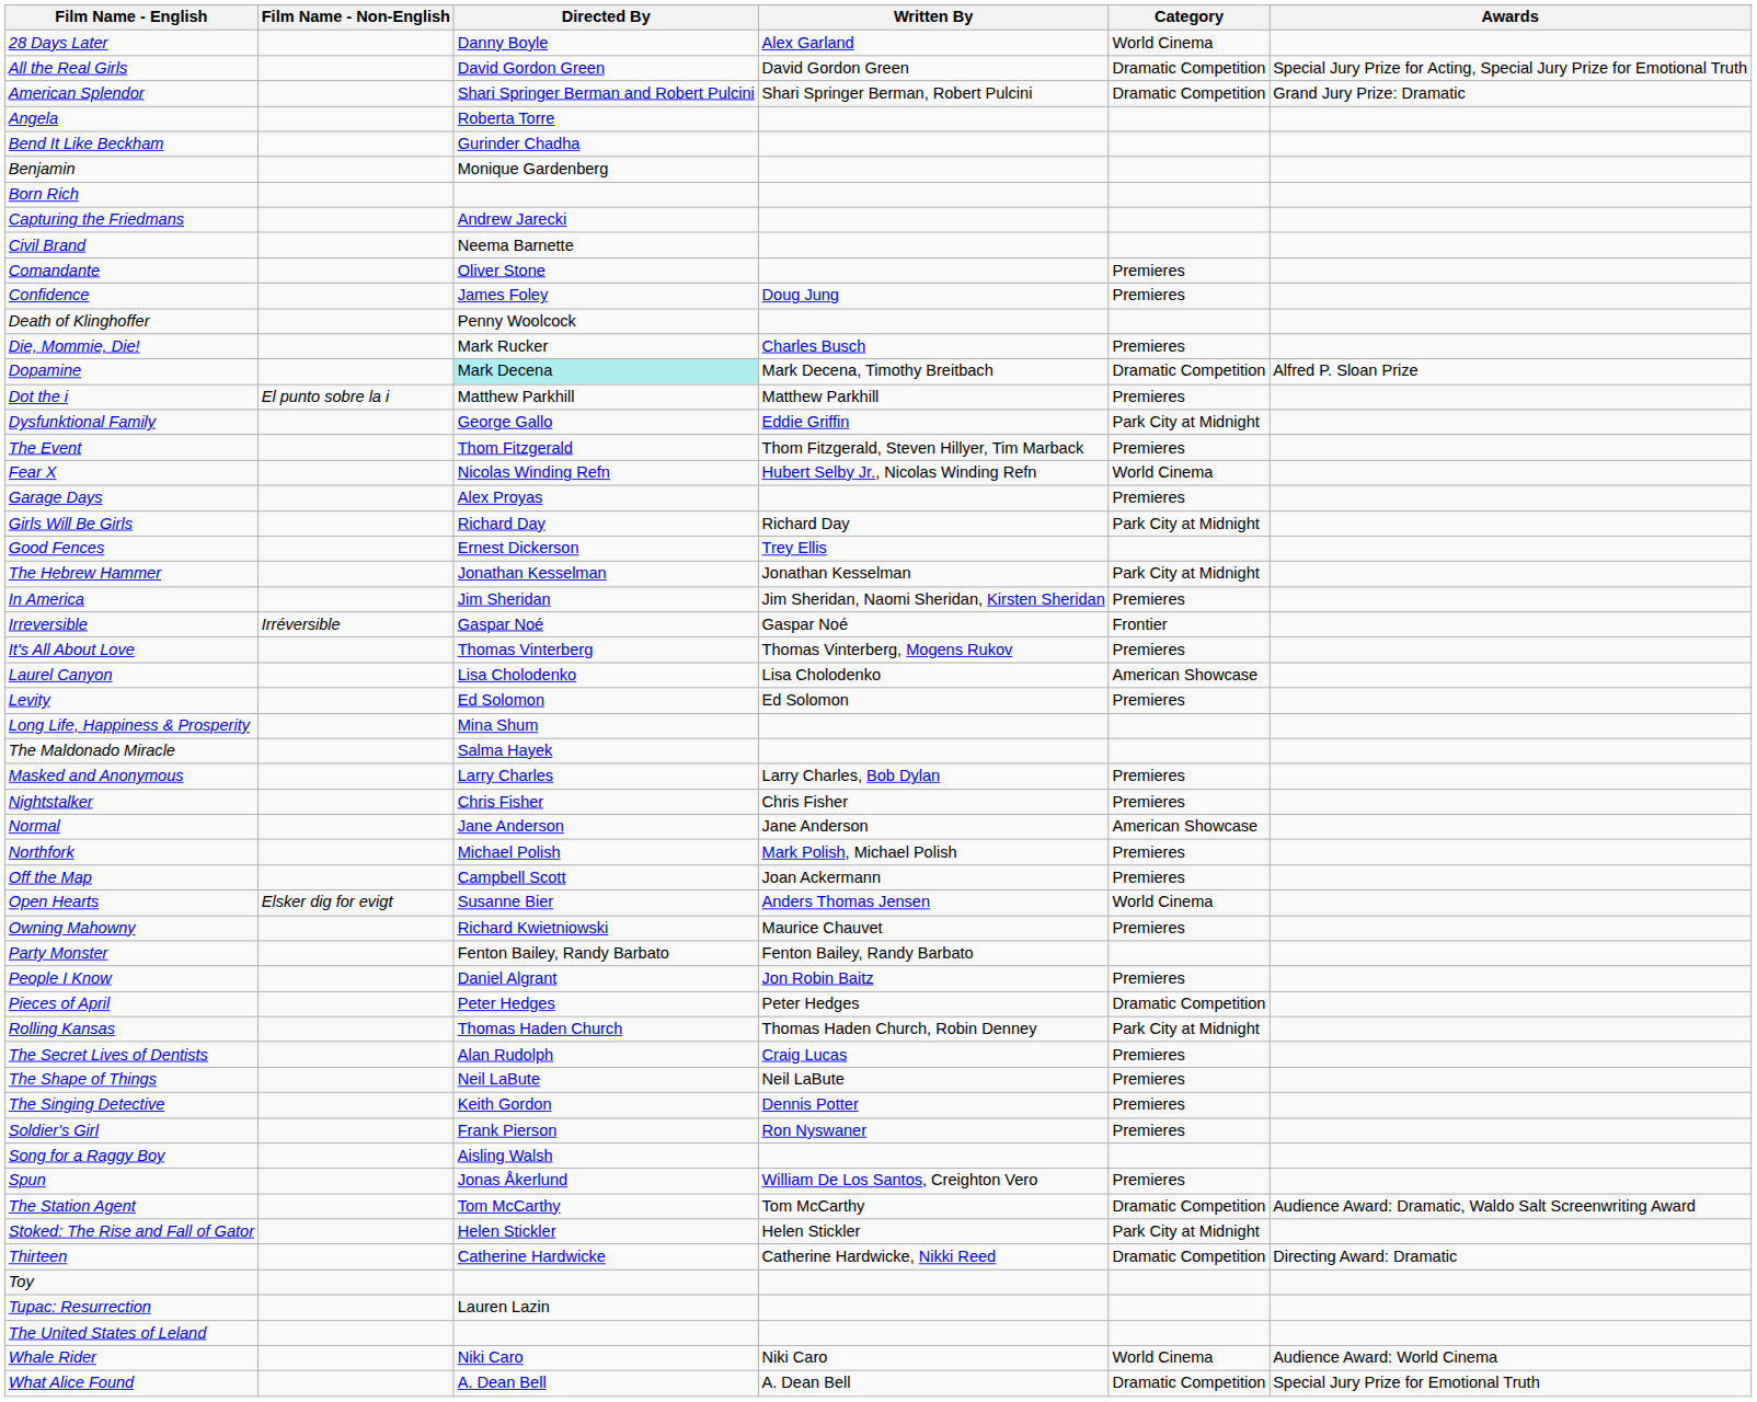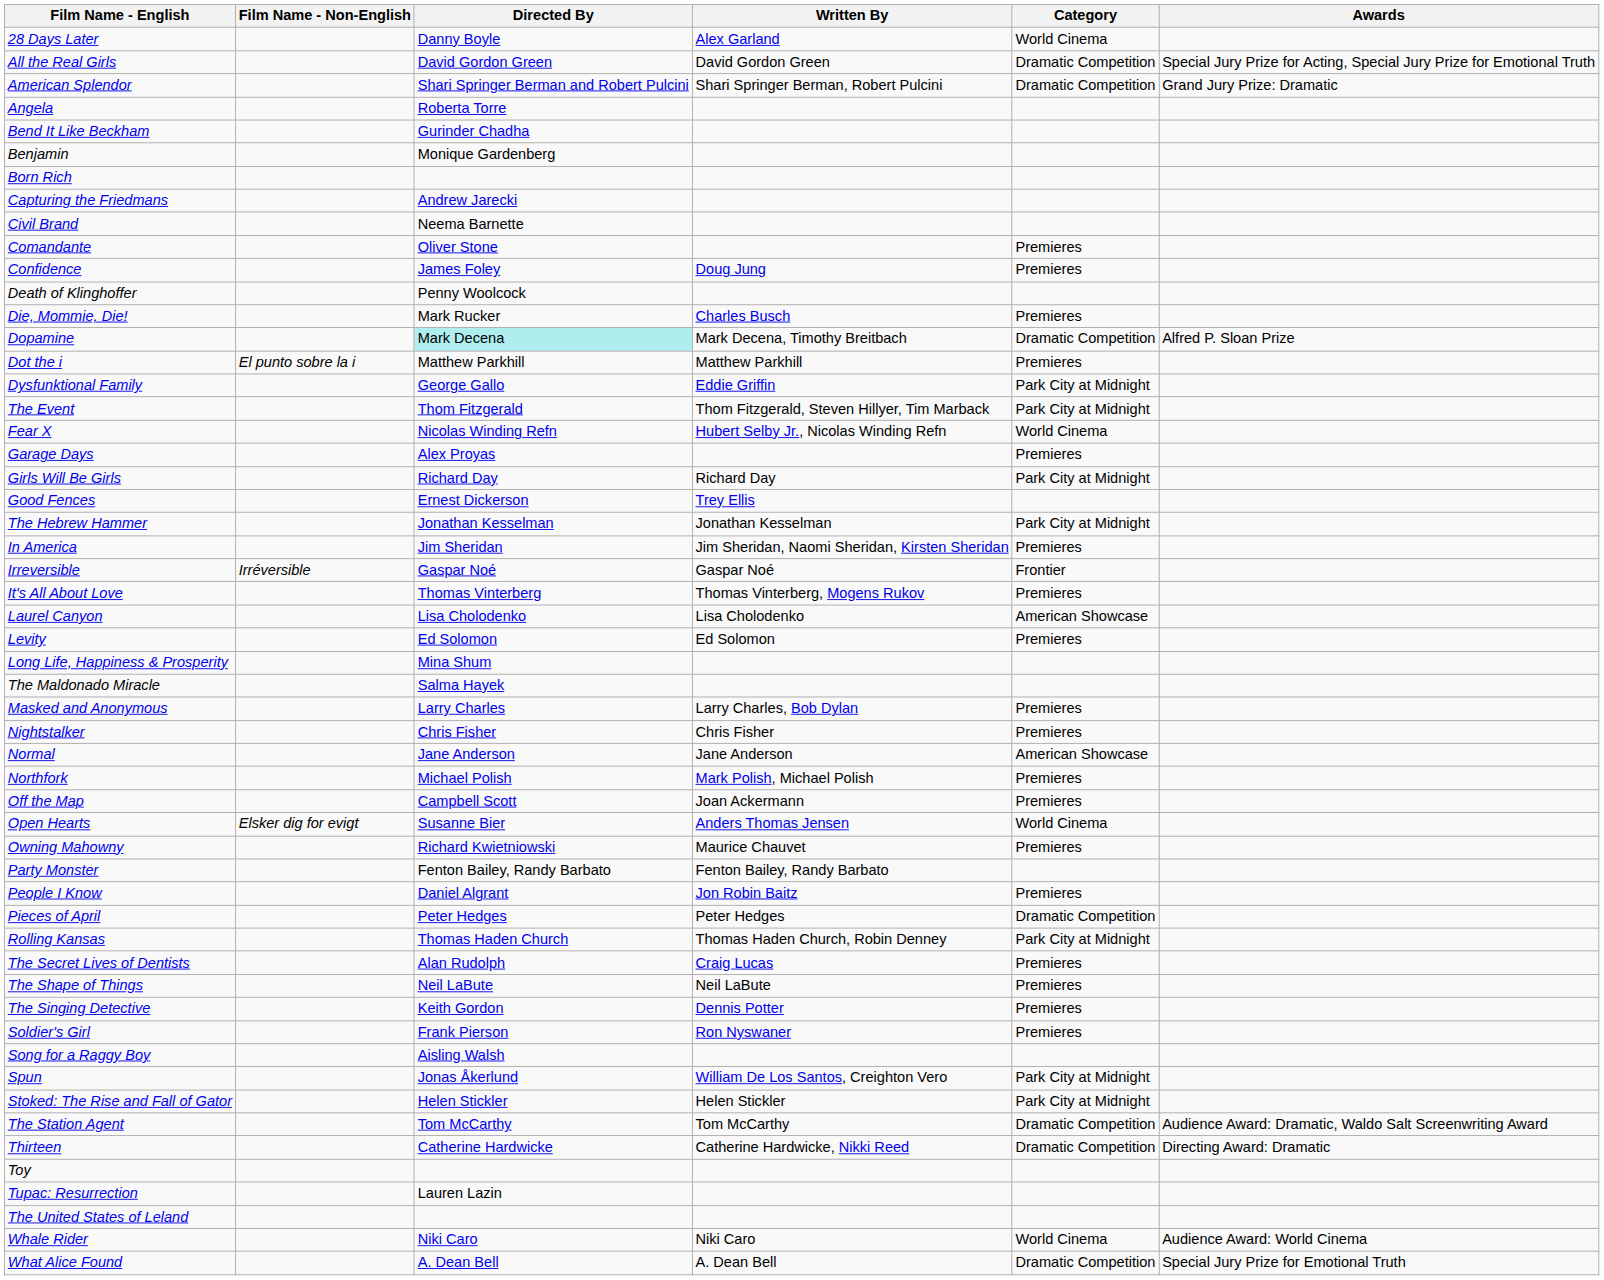 <table class="wikitable">
 <tr>
 <th>Film Name - English</th>
 <th>Film Name - Non-English</th>
 <th>Directed By</th>
 <th>Written By</th>
 <th>Category</th>
 <th>Awards</th>
 </tr>
 <tr>
 <td><em><a href='#'>28 Days Later</a></em></td>
 <td></td>
 <td><a href='#'>Danny Boyle</a></td>
 <td><a href='#'>Alex Garland</a></td>
 <td>World Cinema</td>
 <td></td>
 </tr>
 <tr>
 <td><em><a href='#'>All the Real Girls</a></em></td>
 <td></td>
 <td><a href='#'>David Gordon Green</a></td>
 <td>David Gordon Green</td>
 <td>Dramatic Competition</td>
 <td>Special Jury Prize for Acting, Special Jury Prize for Emotional Truth</td>
 </tr>
 <tr>
 <td><em><a href='#'>American Splendor</a></em></td>
 <td></td>
 <td><a href='#'>Shari Springer Berman and Robert Pulcini</a></td>
 <td>Shari Springer Berman, Robert Pulcini</td>
 <td>Dramatic Competition</td>
 <td>Grand Jury Prize: Dramatic</td>
 </tr>
 <tr>
 <td><em><a href='#'>Angela</a></em></td>
 <td></td>
 <td><a href='#'>Roberta Torre</a></td>
 <td></td>
 <td></td>
 <td></td>
 </tr>
 <tr>
 <td><em><a href='#'>Bend It Like Beckham</a></em></td>
 <td></td>
 <td><a href='#'>Gurinder Chadha</a></td>
 <td></td>
 <td></td>
 <td></td>
 </tr>
 <tr>
 <td><em>Benjamin</em></td>
 <td></td>
 <td>Monique Gardenberg</td>
 <td></td>
 <td></td>
 <td></td>
 </tr>
 <tr>
 <td><em><a href='#'>Born Rich</a></em></td>
 <td></td>
 <td></td>
 <td></td>
 <td></td>
 <td></td>
 </tr>
 <tr>
 <td><em><a href='#'>Capturing the Friedmans</a></em></td>
 <td></td>
 <td><a href='#'>Andrew Jarecki</a></td>
 <td></td>
 <td></td>
 <td></td>
 </tr>
 <tr>
 <td><em><a href='#'>Civil Brand</a></em></td>
 <td></td>
 <td>Neema Barnette</td>
 <td></td>
 <td></td>
 <td></td>
 </tr>
 <tr>
 <td><em><a href='#'>Comandante</a></em></td>
 <td></td>
 <td><a href='#'>Oliver Stone</a></td>
 <td></td>
 <td>Premieres</td>
 <td></td>
 </tr>
 <tr>
 <td><em><a href='#'>Confidence</a></em></td>
 <td></td>
 <td><a href='#'>James Foley</a></td>
 <td><a href='#'>Doug Jung</a></td>
 <td>Premieres</td>
 <td></td>
 </tr>
 <tr>
 <td><em>Death of Klinghoffer</em></td>
 <td></td>
 <td>Penny Woolcock</td>
 <td></td>
 <td></td>
 <td></td>
 </tr>
 <tr>
 <td><em><a href='#'>Die, Mommie, Die!</a></em></td>
 <td></td>
 <td>Mark Rucker</td>
 <td><a href='#'>Charles Busch</a></td>
 <td>Premieres</td>
 <td></td>
 </tr>
 <tr>
 <td><em><a href='#'>Dopamine</a></em></td>
 <td></td>
 <td style="background: paleturquoise;">Mark Decena</td>
 <td>Mark Decena, Timothy Breitbach</td>
 <td>Dramatic Competition</td>
 <td>Alfred P. Sloan Prize</td>
 </tr>
 <tr>
 <td><em><a href='#'>Dot the i</a></em></td>
 <td><em>El punto sobre la i</em></td>
 <td>Matthew Parkhill</td>
 <td>Matthew Parkhill</td>
 <td>Premieres</td>
 <td></td>
 </tr>
 <tr>
 <td><em><a href='#'>Dysfunktional Family</a></em></td>
 <td></td>
 <td><a href='#'>George Gallo</a></td>
 <td><a href='#'>Eddie Griffin</a></td>
 <td>Park City at Midnight</td>
 <td></td>
 </tr>
 <tr>
 <td><em><a href='#'>The Event</a></em></td>
 <td></td>
 <td><a href='#'>Thom Fitzgerald</a></td>
 <td>Thom Fitzgerald, Steven Hillyer, Tim Marback</td>
-<td>Premieres</td>
+<td>Park City at Midnight</td>
 <td></td>
 </tr>
 <tr>
 <td><em><a href='#'>Fear X</a></em></td>
 <td></td>
 <td><a href='#'>Nicolas Winding Refn</a></td>
 <td><a href='#'>Hubert Selby Jr.</a>, Nicolas Winding Refn</td>
 <td>World Cinema</td>
 <td></td>
 </tr>
 <tr>
 <td><em><a href='#'>Garage Days</a></em></td>
 <td></td>
 <td><a href='#'>Alex Proyas</a></td>
 <td></td>
 <td>Premieres</td>
 <td></td>
 </tr>
 <tr>
 <td><em><a href='#'>Girls Will Be Girls</a></em></td>
 <td></td>
 <td><a href='#'>Richard Day</a></td>
 <td>Richard Day</td>
 <td>Park City at Midnight</td>
 <td></td>
 </tr>
 <tr>
 <td><em><a href='#'>Good Fences</a></em></td>
 <td></td>
 <td><a href='#'>Ernest Dickerson</a></td>
 <td><a href='#'>Trey Ellis</a></td>
 <td></td>
 <td></td>
 </tr>
 <tr>
 <td><em><a href='#'>The Hebrew Hammer</a></em></td>
 <td></td>
 <td><a href='#'>Jonathan Kesselman</a></td>
 <td>Jonathan Kesselman</td>
 <td>Park City at Midnight</td>
 <td></td>
 </tr>
 <tr>
 <td><em><a href='#'>In America</a></em></td>
 <td></td>
 <td><a href='#'>Jim Sheridan</a></td>
 <td>Jim Sheridan, Naomi Sheridan, <a href='#'>Kirsten Sheridan</a></td>
 <td>Premieres</td>
 <td></td>
 </tr>
 <tr>
 <td><em><a href='#'>Irreversible</a></em></td>
 <td><em>Irréversible</em></td>
 <td><a href='#'>Gaspar Noé</a></td>
 <td>Gaspar Noé</td>
 <td>Frontier</td>
 <td></td>
 </tr>
 <tr>
 <td><em><a href='#'>It's All About Love</a></em></td>
 <td></td>
 <td><a href='#'>Thomas Vinterberg</a></td>
 <td>Thomas Vinterberg, <a href='#'>Mogens Rukov</a></td>
 <td>Premieres</td>
 <td></td>
 </tr>
 <tr>
 <td><em><a href='#'>Laurel Canyon</a></em></td>
 <td></td>
 <td><a href='#'>Lisa Cholodenko</a></td>
 <td>Lisa Cholodenko</td>
 <td>American Showcase</td>
 <td></td>
 </tr>
 <tr>
 <td><em><a href='#'>Levity</a></em></td>
 <td></td>
 <td><a href='#'>Ed Solomon</a></td>
 <td>Ed Solomon</td>
 <td>Premieres</td>
 <td></td>
 </tr>
 <tr>
 <td><em><a href='#'>Long Life, Happiness & Prosperity</a></em></td>
 <td></td>
 <td><a href='#'>Mina Shum</a></td>
 <td></td>
 <td></td>
 <td></td>
 </tr>
 <tr>
 <td><em>The Maldonado Miracle</em></td>
 <td></td>
 <td><a href='#'>Salma Hayek</a></td>
 <td></td>
 <td></td>
 <td></td>
 </tr>
 <tr>
 <td><em><a href='#'>Masked and Anonymous</a></em></td>
 <td></td>
 <td><a href='#'>Larry Charles</a></td>
 <td>Larry Charles, <a href='#'>Bob Dylan</a></td>
 <td>Premieres</td>
 <td></td>
 </tr>
 <tr>
 <td><em><a href='#'>Nightstalker</a></em></td>
 <td></td>
 <td><a href='#'>Chris Fisher</a></td>
 <td>Chris Fisher</td>
 <td>Premieres</td>
 <td></td>
 </tr>
 <tr>
 <td><em><a href='#'>Normal</a></em></td>
 <td></td>
 <td><a href='#'>Jane Anderson</a></td>
 <td>Jane Anderson</td>
 <td>American Showcase</td>
 <td></td>
 </tr>
 <tr>
 <td><em><a href='#'>Northfork</a></em></td>
 <td></td>
 <td><a href='#'>Michael Polish</a></td>
 <td><a href='#'>Mark Polish</a>, Michael Polish</td>
 <td>Premieres</td>
 <td></td>
 </tr>
 <tr>
 <td><em><a href='#'>Off the Map</a></em></td>
 <td></td>
 <td><a href='#'>Campbell Scott</a></td>
 <td>Joan Ackermann</td>
 <td>Premieres</td>
 <td></td>
 </tr>
 <tr>
 <td><em><a href='#'>Open Hearts</a></em></td>
 <td><em>Elsker dig for evigt</em></td>
 <td><a href='#'>Susanne Bier</a></td>
 <td><a href='#'>Anders Thomas Jensen</a></td>
 <td>World Cinema</td>
 <td></td>
 </tr>
 <tr>
 <td><em><a href='#'>Owning Mahowny</a></em></td>
 <td></td>
 <td><a href='#'>Richard Kwietniowski</a></td>
 <td>Maurice Chauvet</td>
 <td>Premieres</td>
 <td></td>
 </tr>
 <tr>
 <td><em><a href='#'>Party Monster</a></em></td>
 <td></td>
 <td>Fenton Bailey, Randy Barbato</td>
 <td>Fenton Bailey, Randy Barbato</td>
 <td></td>
 <td></td>
 </tr>
 <tr>
 <td><em><a href='#'>People I Know</a></em></td>
 <td></td>
 <td><a href='#'>Daniel Algrant</a></td>
 <td><a href='#'>Jon Robin Baitz</a></td>
 <td>Premieres</td>
 <td></td>
 </tr>
 <tr>
 <td><em><a href='#'>Pieces of April</a></em></td>
 <td></td>
 <td><a href='#'>Peter Hedges</a></td>
 <td>Peter Hedges</td>
 <td>Dramatic Competition</td>
 <td></td>
 </tr>
 <tr>
 <td><em><a href='#'>Rolling Kansas</a></em></td>
 <td></td>
 <td><a href='#'>Thomas Haden Church</a></td>
 <td>Thomas Haden Church, Robin Denney</td>
 <td>Park City at Midnight</td>
 <td></td>
 </tr>
 <tr>
 <td><em><a href='#'>The Secret Lives of Dentists</a></em></td>
 <td></td>
 <td><a href='#'>Alan Rudolph</a></td>
 <td><a href='#'>Craig Lucas</a></td>
 <td>Premieres</td>
 <td></td>
 </tr>
 <tr>
 <td><em><a href='#'>The Shape of Things</a></em></td>
 <td></td>
 <td><a href='#'>Neil LaBute</a></td>
 <td>Neil LaBute</td>
 <td>Premieres</td>
 <td></td>
 </tr>
 <tr>
 <td><em><a href='#'>The Singing Detective</a></em></td>
 <td></td>
 <td><a href='#'>Keith Gordon</a></td>
 <td><a href='#'>Dennis Potter</a></td>
 <td>Premieres</td>
 <td></td>
 </tr>
 <tr>
 <td><em><a href='#'>Soldier's Girl</a></em></td>
 <td></td>
 <td><a href='#'>Frank Pierson</a></td>
 <td><a href='#'>Ron Nyswaner</a></td>
 <td>Premieres</td>
 <td></td>
 </tr>
 <tr>
 <td><em><a href='#'>Song for a Raggy Boy</a></em></td>
 <td></td>
 <td><a href='#'>Aisling Walsh</a></td>
 <td></td>
 <td></td>
 <td></td>
 </tr>
 <tr>
 <td><em><a href='#'>Spun</a></em></td>
 <td></td>
 <td><a href='#'>Jonas Åkerlund</a></td>
 <td><a href='#'>William De Los Santos</a>, Creighton Vero</td>
-<td>Premieres</td>
+<td>Park City at Midnight</td>
+<td></td>
+</tr>
+<tr>
+<td><em><a href='#'>Stoked: The Rise and Fall of Gator</a></em></td>
+<td></td>
+<td><a href='#'>Helen Stickler</a></td>
+<td>Helen Stickler</td>
+<td>Park City at Midnight</td>
 <td></td>
 </tr>
 <tr>
 <td><em><a href='#'>The Station Agent</a></em></td>
 <td></td>
 <td><a href='#'>Tom McCarthy</a></td>
 <td>Tom McCarthy</td>
 <td>Dramatic Competition</td>
 <td>Audience Award: Dramatic, Waldo Salt Screenwriting Award</td>
-</tr>
-<tr>
-<td><em><a href='#'>Stoked: The Rise and Fall of Gator</a></em></td>
-<td></td>
-<td><a href='#'>Helen Stickler</a></td>
-<td>Helen Stickler</td>
-<td>Park City at Midnight</td>
-<td></td>
 </tr>
 <tr>
 <td><em><a href='#'>Thirteen</a></em></td>
 <td></td>
 <td><a href='#'>Catherine Hardwicke</a></td>
 <td>Catherine Hardwicke, <a href='#'>Nikki Reed</a></td>
 <td>Dramatic Competition</td>
 <td>Directing Award: Dramatic</td>
 </tr>
 <tr>
 <td><em>Toy</em></td>
 <td></td>
 <td></td>
 <td></td>
 <td></td>
 <td></td>
 </tr>
 <tr>
 <td><em><a href='#'>Tupac: Resurrection</a></em></td>
 <td></td>
 <td>Lauren Lazin</td>
 <td></td>
 <td></td>
 <td></td>
 </tr>
 <tr>
 <td><em><a href='#'>The United States of Leland</a></em></td>
 <td></td>
 <td></td>
 <td></td>
 <td></td>
 <td></td>
 </tr>
 <tr>
 <td><em><a href='#'>Whale Rider</a></em></td>
 <td></td>
 <td><a href='#'>Niki Caro</a></td>
 <td>Niki Caro</td>
 <td>World Cinema</td>
 <td>Audience Award: World Cinema</td>
 </tr>
 <tr>
 <td><em><a href='#'>What Alice Found</a></em></td>
 <td></td>
 <td><a href='#'>A. Dean Bell</a></td>
 <td>A. Dean Bell</td>
 <td>Dramatic Competition</td>
 <td>Special Jury Prize for Emotional Truth</td>
 </tr>
 </table>
